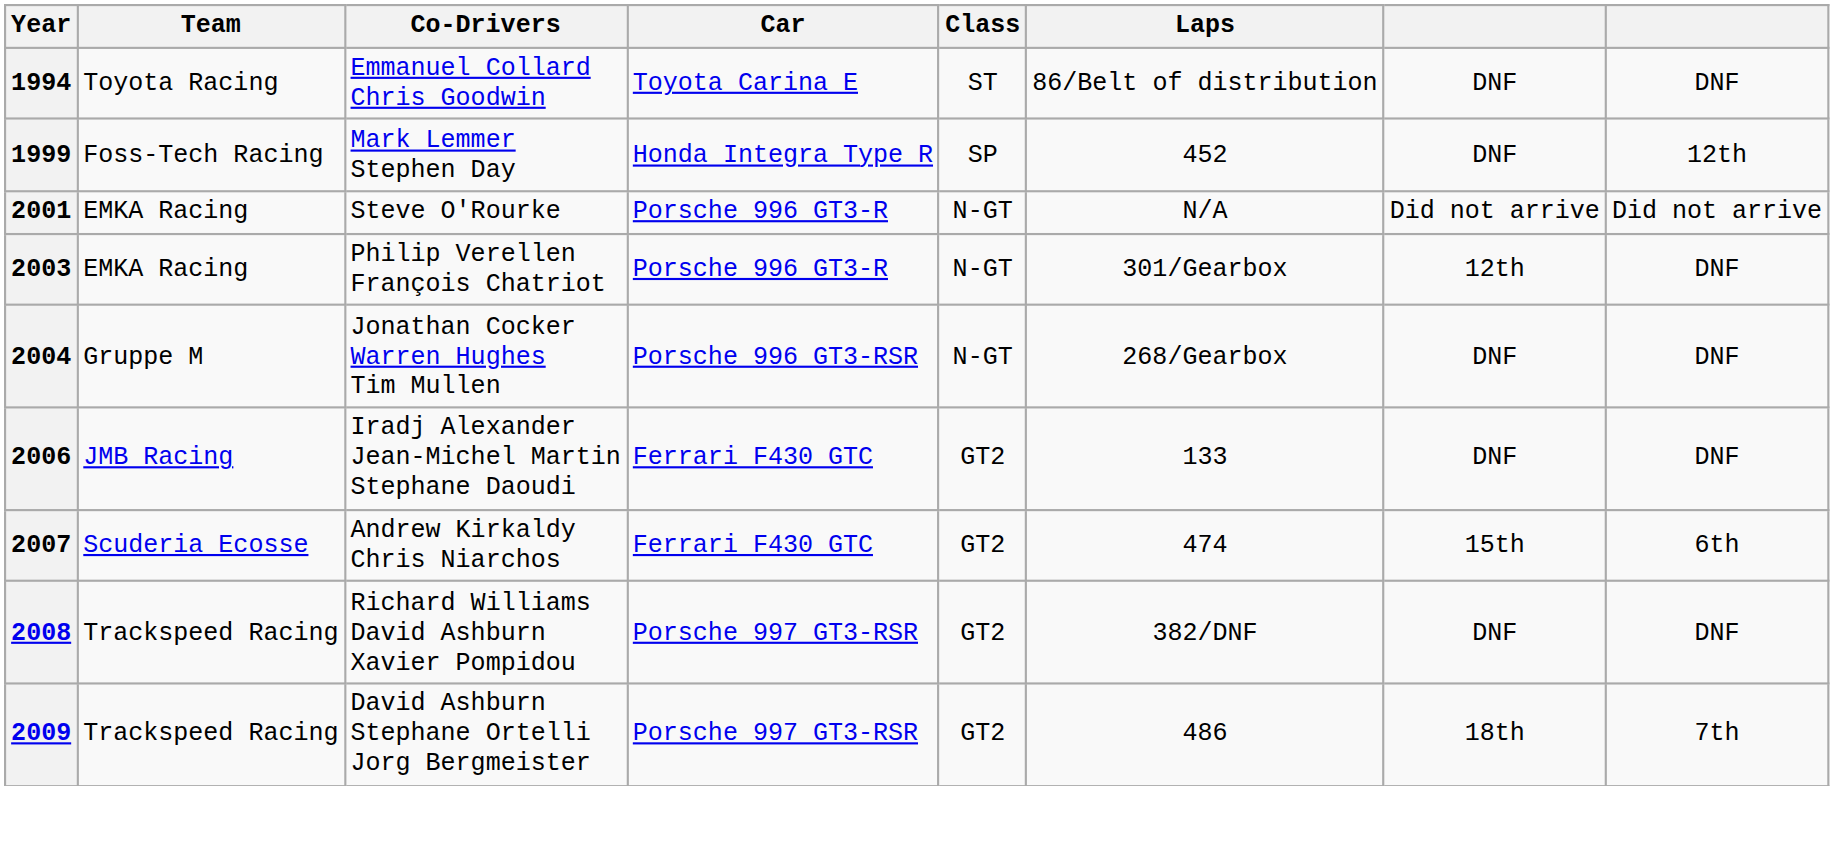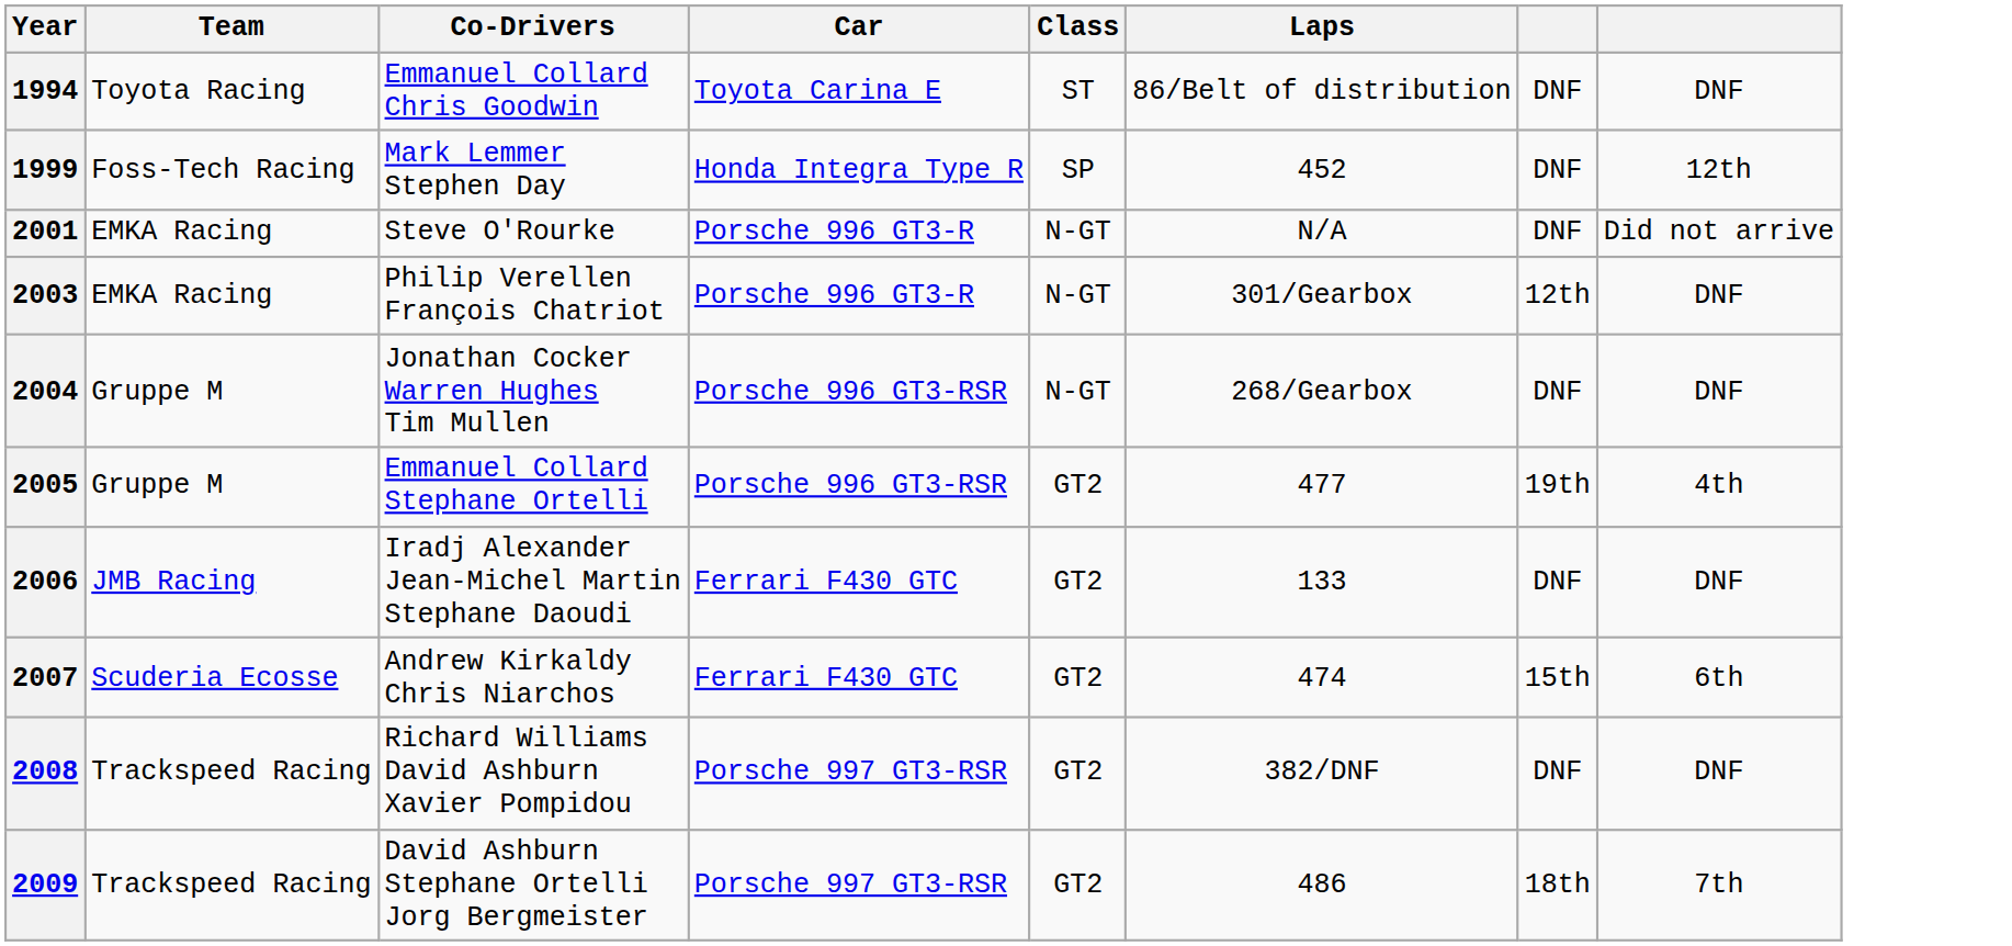 <table class="wikitable" style="font-size:90%">
 <tr>
 <th>Year</th>
 <th>Team</th>
 <th>Co-Drivers</th>
 <th>Car</th>
 <th>Class</th>
 <th>Laps</th>
 <th></th>
 <th></th>
 </tr>
 <tr style="text-align:center;">
 <th>1994</th>
 <td align="left" nowrap> Toyota Racing</td>
 <td align="left" nowrap> <a href='#'>Emmanuel Collard</a><br> <a href='#'>Chris Goodwin</a></td>
 <td align="left" nowrap><a href='#'>Toyota Carina E</a></td>
 <td>ST</td>
 <td>86/Belt of distribution</td>
 <td>DNF</td>
 <td>DNF</td>
 </tr>
 <tr style="text-align:center;">
 <th>1999</th>
 <td align="left" nowrap> Foss-Tech Racing</td>
 <td align="left" nowrap> <a href='#'>Mark Lemmer</a><br> Stephen Day</td>
 <td align="left" nowrap><a href='#'>Honda Integra Type R</a></td>
 <td>SP</td>
 <td>452</td>
 <td>DNF</td>
 <td>12th</td>
 </tr>
 <tr style="text-align:center;">
 <th>2001</th>
 <td align="left" nowrap> EMKA Racing</td>
 <td align="left" nowrap> Steve O'Rourke</td>
 <td align="left" nowrap><a href='#'>Porsche 996 GT3-R</a></td>
 <td>N-GT</td>
 <td>N/A</td>
-<td>Did not arrive</td>
+<td>DNF</td>
 <td>Did not arrive</td>
 </tr>
 <tr style="text-align:center;">
 <th>2003</th>
 <td align="left" nowrap> EMKA Racing</td>
 <td align="left" nowrap> Philip Verellen<br> François Chatriot</td>
 <td align="left" nowrap><a href='#'>Porsche 996 GT3-R</a></td>
 <td>N-GT</td>
 <td>301/Gearbox</td>
 <td>12th</td>
 <td>DNF</td>
 </tr>
 <tr style="text-align:center;">
 <th>2004</th>
 <td align="left" nowrap> Gruppe M</td>
 <td align="left" nowrap> Jonathan Cocker<br> <a href='#'>Warren Hughes</a><br> Tim Mullen</td>
 <td align="left" nowrap><a href='#'>Porsche 996 GT3-RSR</a></td>
 <td>N-GT</td>
 <td>268/Gearbox</td>
 <td>DNF</td>
 <td>DNF</td>
+</tr>
+<tr style="text-align:center;">
+<th>2005</th>
+<td align="left" nowrap> Gruppe M</td>
+<td align="left" nowrap> <a href='#'>Emmanuel Collard</a><br> <a href='#'>Stephane Ortelli</a></td>
+<td align="left" nowrap><a href='#'>Porsche 996 GT3-RSR</a></td>
+<td>GT2</td>
+<td>477</td>
+<td>19th</td>
+<td>4th</td>
 </tr>
 <tr style="text-align:center;">
 <th>2006</th>
 <td align="left" nowrap> <a href='#'>JMB Racing</a></td>
 <td align="left" nowrap> Iradj Alexander<br> Jean-Michel Martin<br> Stephane Daoudi</td>
 <td align="left" nowrap><a href='#'>Ferrari F430 GTC</a></td>
 <td>GT2</td>
 <td>133</td>
 <td>DNF</td>
 <td>DNF</td>
 </tr>
 <tr style="text-align:center;">
 <th>2007</th>
 <td align="left" nowrap> <a href='#'>Scuderia Ecosse</a></td>
 <td align="left" nowrap> Andrew Kirkaldy<br> Chris Niarchos</td>
 <td align="left" nowrap><a href='#'>Ferrari F430 GTC</a></td>
 <td>GT2</td>
 <td>474</td>
 <td>15th</td>
 <td>6th</td>
 </tr>
 <tr style="text-align:center;">
 <th><a href='#'>2008</a></th>
 <td align="left" nowrap> Trackspeed Racing</td>
 <td align="left" nowrap> Richard Williams<br> David Ashburn<br> Xavier Pompidou</td>
 <td align="left" nowrap><a href='#'>Porsche 997 GT3-RSR</a></td>
 <td>GT2</td>
 <td>382/DNF</td>
 <td>DNF</td>
 <td>DNF</td>
 </tr>
 <tr style="text-align:center;">
 <th><a href='#'>2009</a></th>
 <td align="left" nowrap> Trackspeed Racing</td>
 <td align="left" nowrap> David Ashburn<br> Stephane Ortelli<br> Jorg Bergmeister</td>
 <td align="left" nowrap><a href='#'>Porsche 997 GT3-RSR</a></td>
 <td>GT2</td>
 <td>486</td>
 <td>18th</td>
 <td>7th</td>
 </tr>
 </table>
